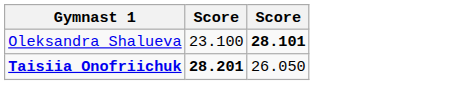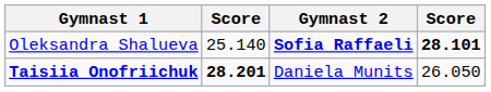 <table class="wikitable">
 <tr>
 <th>Gymnast 1</th>
 <th>Score</th>
+<th>Gymnast 2</th>
 <th>Score</th>
 </tr>
 <tr>
 <td><a href='#'>Oleksandra Shalueva</a></td>
-<td>23.100</td>
+<td>25.140</td>
+<td><strong><a href='#'>Sofia Raffaeli</a></strong></td>
 <td><strong>28.101</strong></td>
 </tr>
 <tr>
 <td><strong><a href='#'>Taisiia Onofriichuk</a></strong></td>
 <td><strong>28.201</strong></td>
+<td><a href='#'>Daniela Munits</a></td>
 <td>26.050</td>
 </tr>
 </table>
